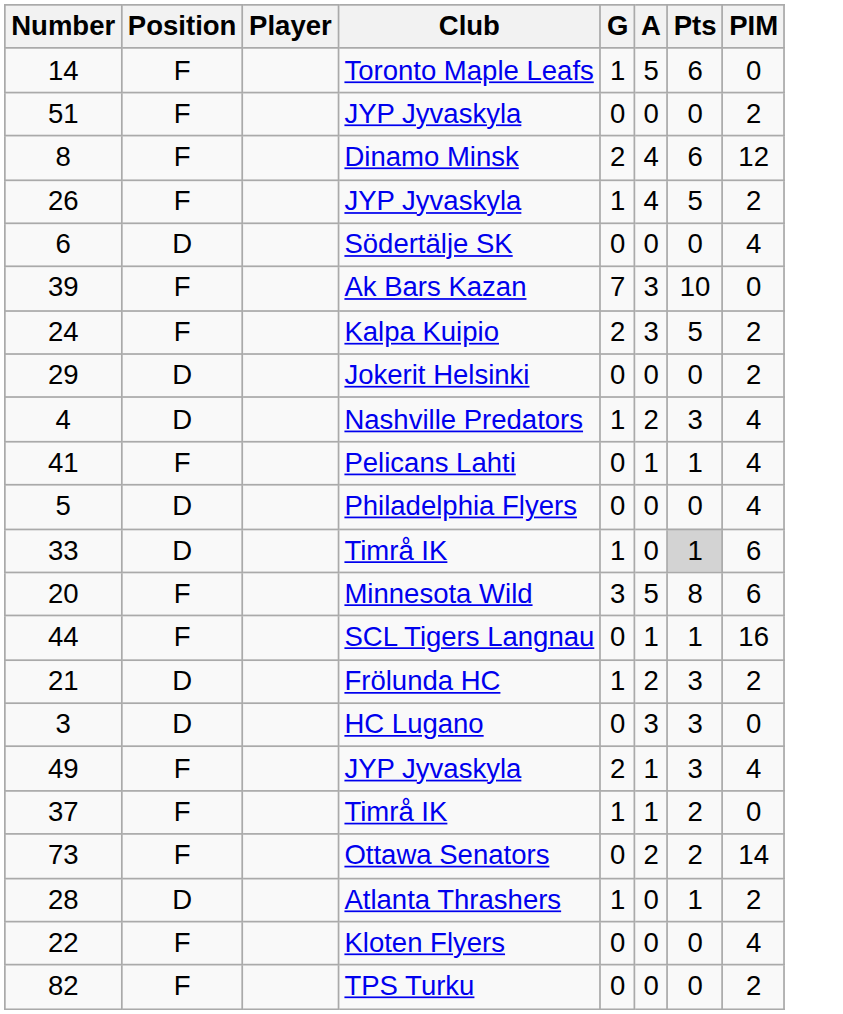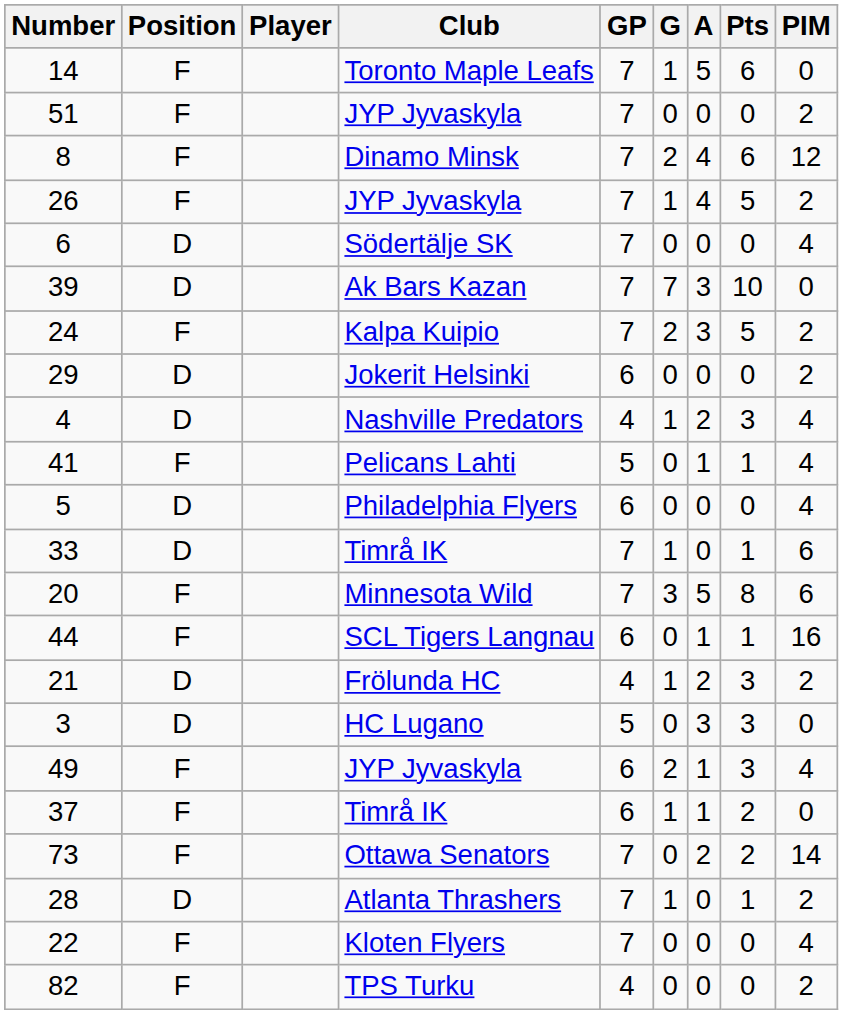 <table class="wikitable sortable" style="text-align: center;">
 <tr>
 <th>Number</th>
 <th>Position</th>
 <th>Player</th>
 <th>Club</th>
+<th>GP</th>
 <th>G</th>
 <th>A</th>
 <th>Pts</th>
 <th>PIM</th>
 </tr>
 <tr>
 <td>14</td>
 <td>F</td>
 <td align=left></td>
 <td align=left><a href='#'>Toronto Maple Leafs</a></td>
+<td>7</td>
 <td>1</td>
 <td>5</td>
 <td>6</td>
 <td>0</td>
 </tr>
 <tr>
 <td>51</td>
 <td>F</td>
 <td align=left></td>
 <td align=left><a href='#'>JYP Jyvaskyla</a></td>
+<td>7</td>
 <td>0</td>
 <td>0</td>
 <td>0</td>
 <td>2</td>
 </tr>
 <tr>
 <td>8</td>
 <td>F</td>
 <td align=left></td>
 <td align=left><a href='#'>Dinamo Minsk</a></td>
+<td>7</td>
 <td>2</td>
 <td>4</td>
 <td>6</td>
 <td>12</td>
 </tr>
 <tr>
 <td>26</td>
 <td>F</td>
 <td align=left></td>
 <td align=left><a href='#'>JYP Jyvaskyla</a></td>
+<td>7</td>
 <td>1</td>
 <td>4</td>
 <td>5</td>
 <td>2</td>
 </tr>
 <tr>
 <td>6</td>
 <td>D</td>
 <td align=left></td>
 <td align=left><a href='#'>Södertälje SK</a></td>
+<td>7</td>
 <td>0</td>
 <td>0</td>
 <td>0</td>
 <td>4</td>
 </tr>
 <tr>
 <td>39</td>
-<td>F</td>
+<td>D</td>
 <td align=left></td>
 <td align=left><a href='#'>Ak Bars Kazan</a></td>
+<td>7</td>
 <td>7</td>
 <td>3</td>
 <td>10</td>
 <td>0</td>
 </tr>
 <tr>
 <td>24</td>
 <td>F</td>
 <td align=left></td>
 <td align=left><a href='#'>Kalpa Kuipio</a></td>
+<td>7</td>
 <td>2</td>
 <td>3</td>
 <td>5</td>
 <td>2</td>
 </tr>
 <tr>
 <td>29</td>
 <td>D</td>
 <td align=left></td>
 <td align=left><a href='#'>Jokerit Helsinki</a></td>
+<td>6</td>
 <td>0</td>
 <td>0</td>
 <td>0</td>
 <td>2</td>
 </tr>
 <tr>
 <td>4</td>
 <td>D</td>
 <td align=left></td>
 <td align=left><a href='#'>Nashville Predators</a></td>
+<td>4</td>
 <td>1</td>
 <td>2</td>
 <td>3</td>
 <td>4</td>
 </tr>
 <tr>
 <td>41</td>
 <td>F</td>
 <td align=left></td>
 <td align=left><a href='#'>Pelicans Lahti</a></td>
+<td>5</td>
 <td>0</td>
 <td>1</td>
 <td>1</td>
 <td>4</td>
 </tr>
 <tr>
 <td>5</td>
 <td>D</td>
 <td align=left></td>
 <td align=left><a href='#'>Philadelphia Flyers</a></td>
+<td>6</td>
 <td>0</td>
 <td>0</td>
 <td>0</td>
 <td>4</td>
 </tr>
 <tr>
 <td>33</td>
 <td>D</td>
 <td align=left></td>
 <td align=left><a href='#'>Timrå IK</a></td>
+<td>7</td>
 <td>1</td>
 <td>0</td>
-<td style="background: lightgrey;">1</td>
+<td>1</td>
 <td>6</td>
 </tr>
 <tr>
 <td>20</td>
 <td>F</td>
 <td align=left></td>
 <td align=left><a href='#'>Minnesota Wild</a></td>
+<td>7</td>
 <td>3</td>
 <td>5</td>
 <td>8</td>
 <td>6</td>
 </tr>
 <tr>
 <td>44</td>
 <td>F</td>
 <td align=left></td>
 <td align=left><a href='#'>SCL Tigers Langnau</a></td>
+<td>6</td>
 <td>0</td>
 <td>1</td>
 <td>1</td>
 <td>16</td>
 </tr>
 <tr>
 <td>21</td>
 <td>D</td>
 <td align=left></td>
 <td align=left><a href='#'>Frölunda HC</a></td>
+<td>4</td>
 <td>1</td>
 <td>2</td>
 <td>3</td>
 <td>2</td>
 </tr>
 <tr>
 <td>3</td>
 <td>D</td>
 <td align=left></td>
 <td align=left><a href='#'>HC Lugano</a></td>
+<td>5</td>
 <td>0</td>
 <td>3</td>
 <td>3</td>
 <td>0</td>
 </tr>
 <tr>
 <td>49</td>
 <td>F</td>
 <td align=left></td>
 <td align=left><a href='#'>JYP Jyvaskyla</a></td>
+<td>6</td>
 <td>2</td>
 <td>1</td>
 <td>3</td>
 <td>4</td>
 </tr>
 <tr>
 <td>37</td>
 <td>F</td>
 <td align=left></td>
 <td align=left><a href='#'>Timrå IK</a></td>
+<td>6</td>
 <td>1</td>
 <td>1</td>
 <td>2</td>
 <td>0</td>
 </tr>
 <tr>
 <td>73</td>
 <td>F</td>
 <td align=left></td>
 <td align=left><a href='#'>Ottawa Senators</a></td>
+<td>7</td>
 <td>0</td>
 <td>2</td>
 <td>2</td>
 <td>14</td>
 </tr>
 <tr>
 <td>28</td>
 <td>D</td>
 <td align=left></td>
 <td align=left><a href='#'>Atlanta Thrashers</a></td>
+<td>7</td>
 <td>1</td>
 <td>0</td>
 <td>1</td>
 <td>2</td>
 </tr>
 <tr>
 <td>22</td>
 <td>F</td>
 <td align=left></td>
 <td align=left><a href='#'>Kloten Flyers</a></td>
+<td>7</td>
 <td>0</td>
 <td>0</td>
 <td>0</td>
 <td>4</td>
 </tr>
 <tr>
 <td>82</td>
 <td>F</td>
 <td align=left></td>
 <td align=left><a href='#'>TPS Turku</a></td>
+<td>4</td>
 <td>0</td>
 <td>0</td>
 <td>0</td>
 <td>2</td>
 </tr>
 </table>
